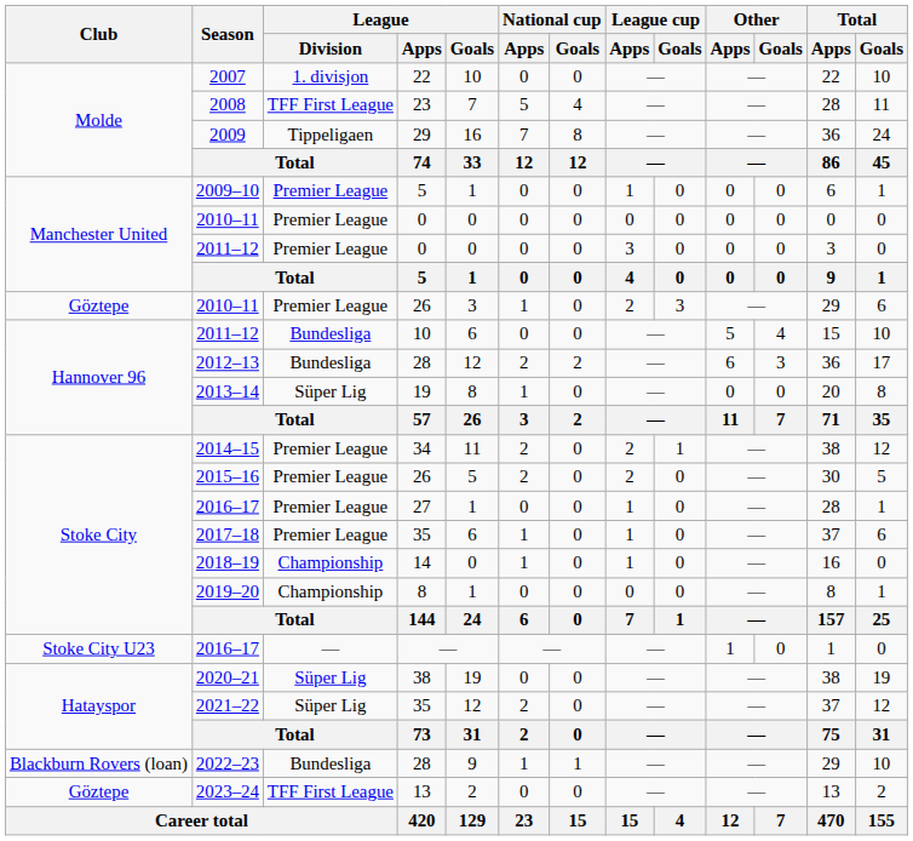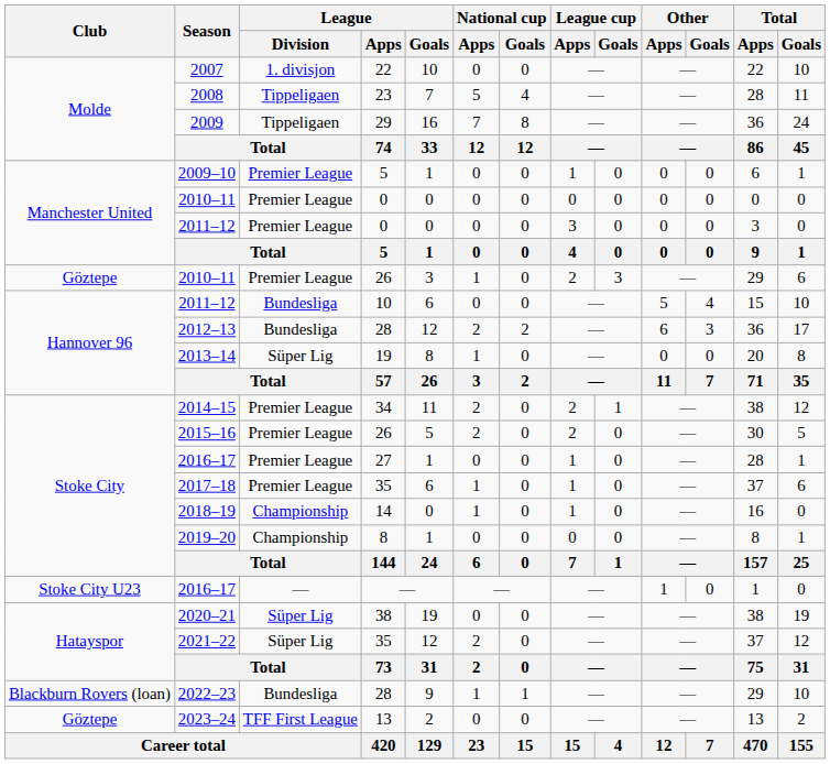 <table class="wikitable" style="text-align:center">
 <tr>
 <th rowspan="2">Club</th>
 <th rowspan="2">Season</th>
 <th colspan="3">League</th>
 <th colspan="2">National cup</th>
 <th colspan="2">League cup</th>
 <th colspan="2">Other</th>
 <th colspan="2">Total</th>
 </tr>
 <tr>
 <th>Division</th>
 <th>Apps</th>
 <th>Goals</th>
 <th>Apps</th>
 <th>Goals</th>
 <th>Apps</th>
 <th>Goals</th>
 <th>Apps</th>
 <th>Goals</th>
 <th>Apps</th>
 <th>Goals</th>
 </tr>
 <tr>
 <td rowspan="4"><a href='#'>Molde</a></td>
 <td><a href='#'>2007</a></td>
 <td><a href='#'>1. divisjon</a></td>
 <td>22</td>
 <td>10</td>
 <td>0</td>
 <td>0</td>
 <td colspan="2">—</td>
 <td colspan="2">—</td>
 <td>22</td>
 <td>10</td>
 </tr>
 <tr>
 <td><a href='#'>2008</a></td>
-<td><a href='#'>TFF First League</a></td>
+<td><a href='#'>Tippeligaen</a></td>
 <td>23</td>
 <td>7</td>
 <td>5</td>
 <td>4</td>
 <td colspan="2">—</td>
 <td colspan="2">—</td>
 <td>28</td>
 <td>11</td>
 </tr>
 <tr>
 <td><a href='#'>2009</a></td>
 <td>Tippeligaen</td>
 <td>29</td>
 <td>16</td>
 <td>7</td>
 <td>8</td>
 <td colspan="2">—</td>
 <td colspan="2">—</td>
 <td>36</td>
 <td>24</td>
 </tr>
 <tr>
 <th colspan="2">Total</th>
 <th>74</th>
 <th>33</th>
 <th>12</th>
 <th>12</th>
 <th colspan="2">—</th>
 <th colspan="2">—</th>
 <th>86</th>
 <th>45</th>
 </tr>
 <tr>
 <td rowspan="4"><a href='#'>Manchester United</a></td>
 <td><a href='#'>2009–10</a></td>
 <td><a href='#'>Premier League</a></td>
 <td>5</td>
 <td>1</td>
 <td>0</td>
 <td>0</td>
 <td>1</td>
 <td>0</td>
 <td>0</td>
 <td>0</td>
 <td>6</td>
 <td>1</td>
 </tr>
 <tr>
 <td><a href='#'>2010–11</a></td>
 <td>Premier League</td>
 <td>0</td>
 <td>0</td>
 <td>0</td>
 <td>0</td>
 <td>0</td>
 <td>0</td>
 <td>0</td>
 <td>0</td>
 <td>0</td>
 <td>0</td>
 </tr>
 <tr>
 <td><a href='#'>2011–12</a></td>
 <td>Premier League</td>
 <td>0</td>
 <td>0</td>
 <td>0</td>
 <td>0</td>
 <td>3</td>
 <td>0</td>
 <td>0</td>
 <td>0</td>
 <td>3</td>
 <td>0</td>
 </tr>
 <tr>
 <th colspan="2">Total</th>
 <th>5</th>
 <th>1</th>
 <th>0</th>
 <th>0</th>
 <th>4</th>
 <th>0</th>
 <th>0</th>
 <th>0</th>
 <th>9</th>
 <th>1</th>
 </tr>
 <tr>
 <td><a href='#'>Göztepe</a></td>
 <td><a href='#'>2010–11</a></td>
 <td>Premier League</td>
 <td>26</td>
 <td>3</td>
 <td>1</td>
 <td>0</td>
 <td>2</td>
 <td>3</td>
 <td colspan="2">—</td>
 <td>29</td>
 <td>6</td>
 </tr>
 <tr>
 <td rowspan="4"><a href='#'>Hannover 96</a></td>
 <td><a href='#'>2011–12</a></td>
 <td><a href='#'>Bundesliga</a></td>
 <td>10</td>
 <td>6</td>
 <td>0</td>
 <td>0</td>
 <td colspan="2">—</td>
 <td>5</td>
 <td>4</td>
 <td>15</td>
 <td>10</td>
 </tr>
 <tr>
 <td><a href='#'>2012–13</a></td>
 <td>Bundesliga</td>
 <td>28</td>
 <td>12</td>
 <td>2</td>
 <td>2</td>
 <td colspan="2">—</td>
 <td>6</td>
 <td>3</td>
 <td>36</td>
 <td>17</td>
 </tr>
 <tr>
 <td><a href='#'>2013–14</a></td>
 <td>Süper Lig</td>
 <td>19</td>
 <td>8</td>
 <td>1</td>
 <td>0</td>
 <td colspan="2">—</td>
 <td>0</td>
 <td>0</td>
 <td>20</td>
 <td>8</td>
 </tr>
 <tr>
 <th colspan="2">Total</th>
 <th>57</th>
 <th>26</th>
 <th>3</th>
 <th>2</th>
 <th colspan="2">—</th>
 <th>11</th>
 <th>7</th>
 <th>71</th>
 <th>35</th>
 </tr>
 <tr>
 <td rowspan=7><a href='#'>Stoke City</a></td>
 <td><a href='#'>2014–15</a></td>
 <td>Premier League</td>
 <td>34</td>
 <td>11</td>
 <td>2</td>
 <td>0</td>
 <td>2</td>
 <td>1</td>
 <td colspan="2">—</td>
 <td>38</td>
 <td>12</td>
 </tr>
 <tr>
 <td><a href='#'>2015–16</a></td>
 <td>Premier League</td>
 <td>26</td>
 <td>5</td>
 <td>2</td>
 <td>0</td>
 <td>2</td>
 <td>0</td>
 <td colspan="2">—</td>
 <td>30</td>
 <td>5</td>
 </tr>
 <tr>
 <td><a href='#'>2016–17</a></td>
 <td>Premier League</td>
 <td>27</td>
 <td>1</td>
 <td>0</td>
 <td>0</td>
 <td>1</td>
 <td>0</td>
 <td colspan="2">—</td>
 <td>28</td>
 <td>1</td>
 </tr>
 <tr>
 <td><a href='#'>2017–18</a></td>
 <td>Premier League</td>
 <td>35</td>
 <td>6</td>
 <td>1</td>
 <td>0</td>
 <td>1</td>
 <td>0</td>
 <td colspan="2">—</td>
 <td>37</td>
 <td>6</td>
 </tr>
 <tr>
 <td><a href='#'>2018–19</a></td>
 <td><a href='#'>Championship</a></td>
 <td>14</td>
 <td>0</td>
 <td>1</td>
 <td>0</td>
 <td>1</td>
 <td>0</td>
 <td colspan="2">—</td>
 <td>16</td>
 <td>0</td>
 </tr>
 <tr>
 <td><a href='#'>2019–20</a></td>
 <td>Championship</td>
 <td>8</td>
 <td>1</td>
 <td>0</td>
 <td>0</td>
 <td>0</td>
 <td>0</td>
 <td colspan="2">—</td>
 <td>8</td>
 <td>1</td>
 </tr>
 <tr>
 <th colspan="2">Total</th>
 <th>144</th>
 <th>24</th>
 <th>6</th>
 <th>0</th>
 <th>7</th>
 <th>1</th>
 <th colspan="2">—</th>
 <th>157</th>
 <th>25</th>
 </tr>
 <tr>
 <td><a href='#'>Stoke City U23</a></td>
 <td><a href='#'>2016–17</a></td>
 <td>—</td>
 <td colspan="2">—</td>
 <td colspan="2">—</td>
 <td colspan="2">—</td>
 <td>1</td>
 <td>0</td>
 <td>1</td>
 <td>0</td>
 </tr>
 <tr>
 <td rowspan=3><a href='#'>Hatayspor</a></td>
 <td><a href='#'>2020–21</a></td>
 <td><a href='#'>Süper Lig</a></td>
 <td>38</td>
 <td>19</td>
 <td>0</td>
 <td>0</td>
 <td colspan="2">—</td>
 <td colspan="2">—</td>
 <td>38</td>
 <td>19</td>
 </tr>
 <tr>
 <td><a href='#'>2021–22</a></td>
 <td>Süper Lig</td>
 <td>35</td>
 <td>12</td>
 <td>2</td>
 <td>0</td>
 <td colspan="2">—</td>
 <td colspan="2">—</td>
 <td>37</td>
 <td>12</td>
 </tr>
 <tr>
 <th colspan="2">Total</th>
 <th>73</th>
 <th>31</th>
 <th>2</th>
 <th>0</th>
 <th colspan="2">—</th>
 <th colspan="2">—</th>
 <th>75</th>
 <th>31</th>
 </tr>
 <tr>
 <td><a href='#'>Blackburn Rovers</a> (loan)</td>
 <td><a href='#'>2022–23</a></td>
 <td>Bundesliga</td>
 <td>28</td>
 <td>9</td>
 <td>1</td>
 <td>1</td>
 <td colspan="2">—</td>
 <td colspan="2">—</td>
 <td>29</td>
 <td>10</td>
 </tr>
 <tr>
 <td><a href='#'>Göztepe</a></td>
 <td><a href='#'>2023–24</a></td>
 <td><a href='#'>TFF First League</a></td>
 <td>13</td>
 <td>2</td>
 <td>0</td>
 <td>0</td>
 <td colspan="2">—</td>
 <td colspan="2">—</td>
 <td>13</td>
 <td>2</td>
 </tr>
 <tr>
 <th colspan="3">Career total</th>
 <th>420</th>
 <th>129</th>
 <th>23</th>
 <th>15</th>
 <th>15</th>
 <th>4</th>
 <th>12</th>
 <th>7</th>
 <th>470</th>
 <th>155</th>
 </tr>
 </table>
